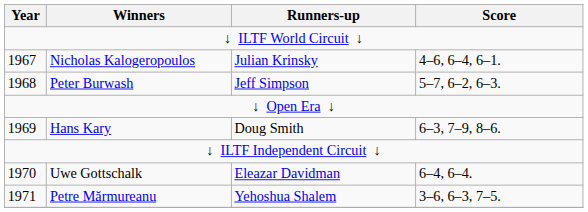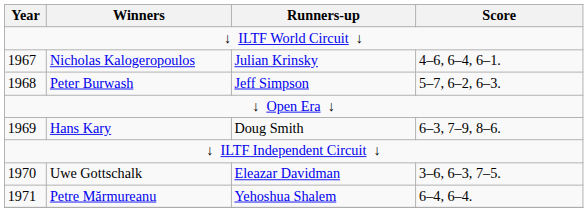 <table class="wikitable">
 <tr>
 <th style="width:40px">Year</th>
 <th style="width:200px">Winners</th>
 <th style="width:200px">Runners-up</th>
 <th style="width:180px" class="unsortable">Score</th>
 </tr>
 <tr>
 <td colspan=4 align=center>↓  <a href='#'>ILTF World Circuit</a>  ↓</td>
 </tr>
 <tr>
 <td>1967</td>
 <td> <a href='#'>Nicholas Kalogeropoulos</a></td>
 <td> <a href='#'>Julian Krinsky</a></td>
 <td>4–6, 6–4, 6–1.</td>
 </tr>
 <tr>
 <td>1968</td>
 <td> <a href='#'>Peter Burwash</a></td>
 <td>  <a href='#'>Jeff Simpson</a></td>
 <td>5–7, 6–2, 6–3.</td>
 </tr>
 <tr>
 <td colspan=4 align=center>↓  <a href='#'>Open Era</a>  ↓</td>
 </tr>
 <tr>
 <td>1969</td>
 <td> <a href='#'>Hans Kary</a></td>
 <td>  Doug Smith</td>
 <td>6–3, 7–9, 8–6.</td>
 </tr>
 <tr>
 <td colspan=4 align=center>↓  <a href='#'>ILTF Independent Circuit</a>  ↓</td>
 </tr>
 <tr>
 <td>1970</td>
 <td>  Uwe Gottschalk</td>
 <td> <a href='#'>Eleazar Davidman</a></td>
-<td>6–4, 6–4.</td>
+<td>3–6, 6–3, 7–5.</td>
 </tr>
 <tr>
 <td>1971</td>
 <td> <a href='#'>Petre Mărmureanu</a></td>
 <td> <a href='#'>Yehoshua Shalem</a></td>
-<td>3–6, 6–3, 7–5.</td>
+<td>6–4, 6–4.</td>
 </tr>
 <tr>
 </tr>
 </table>
